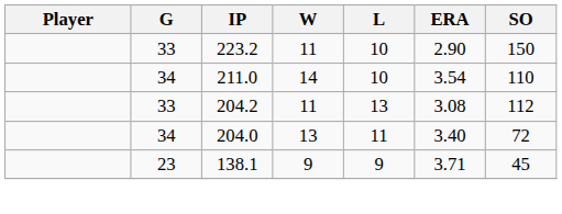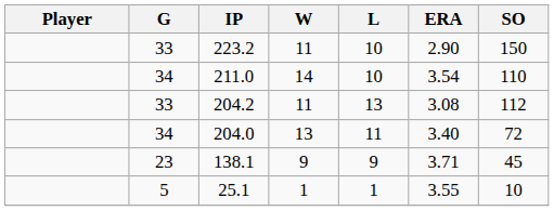 <table class="wikitable sortable">
 <tr>
 <th bgcolor="#DDDDFF" width="16%">Player</th>
 <th bgcolor="#DDDDFF" width="9%">G</th>
 <th bgcolor="#DDDDFF" width="9%">IP</th>
 <th bgcolor="#DDDDFF" width="9%">W</th>
 <th bgcolor="#DDDDFF" width="9%">L</th>
 <th bgcolor="#DDDDFF" width="9%">ERA</th>
 <th bgcolor="#DDDDFF" width="9%">SO</th>
 </tr>
 <tr align="center">
 <td></td>
 <td>33</td>
 <td>223.2</td>
 <td>11</td>
 <td>10</td>
 <td>2.90</td>
 <td>150</td>
 </tr>
 <tr align="center">
 <td></td>
 <td>34</td>
 <td>211.0</td>
 <td>14</td>
 <td>10</td>
 <td>3.54</td>
 <td>110</td>
 </tr>
 <tr align="center">
 <td></td>
 <td>33</td>
 <td>204.2</td>
 <td>11</td>
 <td>13</td>
 <td>3.08</td>
 <td>112</td>
 </tr>
 <tr align="center">
 <td></td>
 <td>34</td>
 <td>204.0</td>
 <td>13</td>
 <td>11</td>
 <td>3.40</td>
 <td>72</td>
 </tr>
 <tr align="center">
 <td></td>
 <td>23</td>
 <td>138.1</td>
 <td>9</td>
 <td>9</td>
 <td>3.71</td>
 <td>45</td>
 </tr>
 <tr align="center">
+<td></td>
+<td>5</td>
+<td>25.1</td>
+<td>1</td>
+<td>1</td>
+<td>3.55</td>
+<td>10</td>
+</tr>
+<tr align="center">
 </tr>
 </table>
